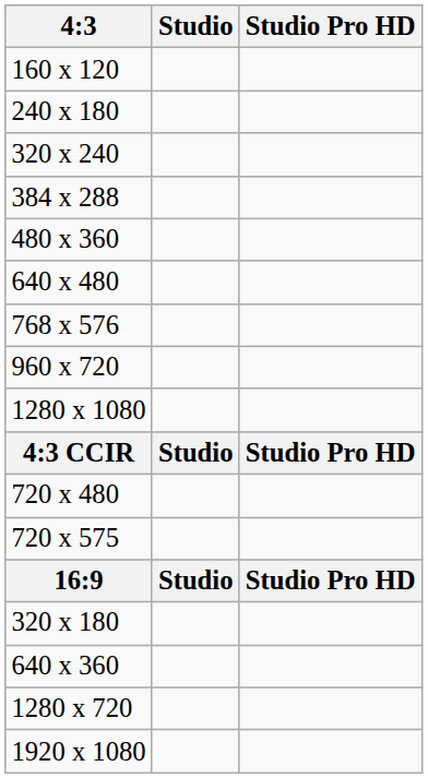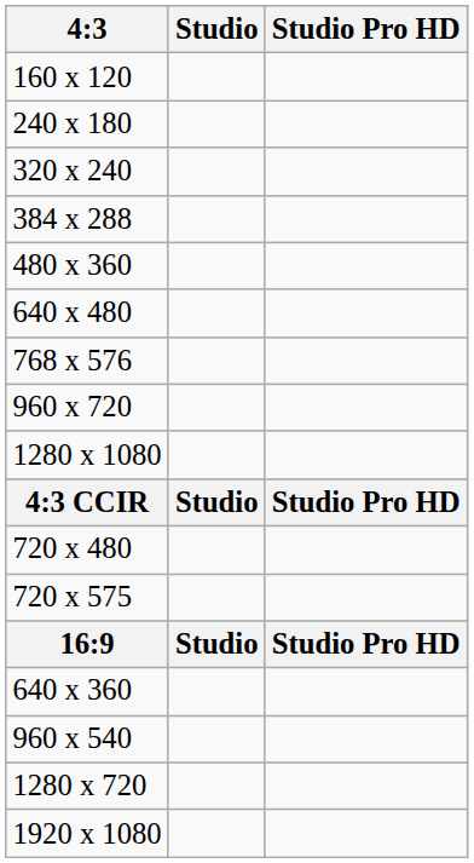 <table class="wikitable">
 <tr>
 <th><strong>4:3</strong></th>
 <th><strong>Studio</strong></th>
 <th><strong>Studio Pro HD</strong></th>
 </tr>
 <tr>
 <td>160 x 120</td>
 <td></td>
 <td></td>
 </tr>
 <tr>
 <td>240 x 180</td>
 <td></td>
 <td></td>
 </tr>
 <tr>
 <td>320 x 240</td>
 <td></td>
 <td></td>
 </tr>
 <tr>
 <td>384 x 288</td>
 <td></td>
 <td></td>
 </tr>
 <tr>
 <td>480 x 360</td>
 <td></td>
 <td></td>
 </tr>
 <tr>
 <td>640 x 480</td>
 <td></td>
 <td></td>
 </tr>
 <tr>
 <td>768 x 576</td>
 <td></td>
 <td></td>
 </tr>
 <tr>
 <td>960 x 720</td>
 <td></td>
 <td></td>
 </tr>
 <tr>
 <td>1280 x 1080</td>
 <td></td>
 <td></td>
 </tr>
 <tr>
 <th><strong>4:3 CCIR</strong></th>
 <th><strong>Studio</strong></th>
 <th><strong>Studio Pro HD</strong></th>
 </tr>
 <tr>
 <td>720 x 480</td>
 <td></td>
 <td></td>
 </tr>
 <tr>
 <td>720 x 575</td>
 <td></td>
 <td></td>
 </tr>
 <tr>
 <th><strong>16:9</strong></th>
 <th><strong>Studio</strong></th>
 <th><strong>Studio Pro HD</strong></th>
 </tr>
 <tr>
-<td>320 x 180</td>
+<td>640 x 360</td>
 <td></td>
 <td></td>
 </tr>
 <tr>
-<td>640 x 360</td>
+<td>960 x 540</td>
 <td></td>
 <td></td>
 </tr>
 <tr>
 <td>1280 x 720</td>
 <td></td>
 <td></td>
 </tr>
 <tr>
 <td>1920 x 1080</td>
 <td></td>
 <td></td>
 </tr>
 <tr>
 </tr>
 </table>
